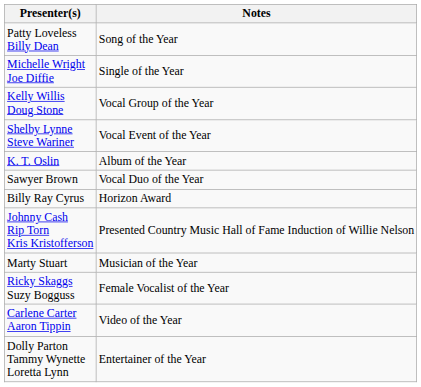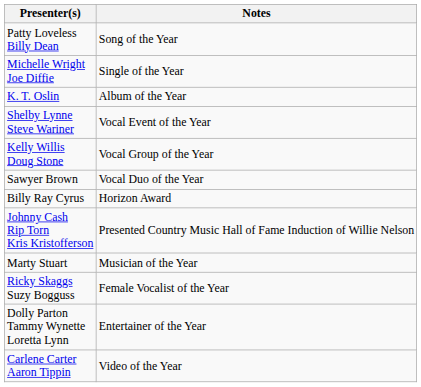 <table class="wikitable">
 <tr>
 <th>Presenter(s)</th>
 <th>Notes</th>
 </tr>
 <tr>
 <td>Patty Loveless<br><a href='#'>Billy Dean</a></td>
 <td>Song of the Year</td>
 </tr>
 <tr>
 <td><a href='#'>Michelle Wright</a><br><a href='#'>Joe Diffie</a></td>
 <td>Single of the Year</td>
 </tr>
 <tr>
-<td><a href='#'>Kelly Willis</a><br><a href='#'>Doug Stone</a></td>
-<td>Vocal Group of the Year</td>
+<td><a href='#'>K. T. Oslin</a></td>
+<td>Album of the Year</td>
 </tr>
 <tr>
 <td><a href='#'>Shelby Lynne</a><br><a href='#'>Steve Wariner</a></td>
 <td>Vocal Event of the Year</td>
 </tr>
 <tr>
-<td><a href='#'>K. T. Oslin</a></td>
-<td>Album of the Year</td>
+<td><a href='#'>Kelly Willis</a><br><a href='#'>Doug Stone</a></td>
+<td>Vocal Group of the Year</td>
 </tr>
 <tr>
 <td>Sawyer Brown</td>
 <td>Vocal Duo of the Year</td>
 </tr>
 <tr>
 <td>Billy Ray Cyrus</td>
 <td>Horizon Award</td>
 </tr>
 <tr>
 <td><a href='#'>Johnny Cash</a><br><a href='#'>Rip Torn</a><br><a href='#'>Kris Kristofferson</a></td>
 <td>Presented Country Music Hall of Fame Induction of Willie Nelson</td>
 </tr>
 <tr>
 <td>Marty Stuart</td>
 <td>Musician of the Year</td>
 </tr>
 <tr>
 <td><a href='#'>Ricky Skaggs</a><br>Suzy Bogguss</td>
 <td>Female Vocalist of the Year</td>
 </tr>
 <tr>
+<td>Dolly Parton<br>Tammy Wynette<br>Loretta Lynn</td>
+<td>Entertainer of the Year</td>
+</tr>
+<tr>
 <td><a href='#'>Carlene Carter</a><br><a href='#'>Aaron Tippin</a></td>
 <td>Video of the Year</td>
 </tr>
-<tr>
-<td>Dolly Parton<br>Tammy Wynette<br>Loretta Lynn</td>
-<td>Entertainer of the Year</td>
-</tr>
 </table>
